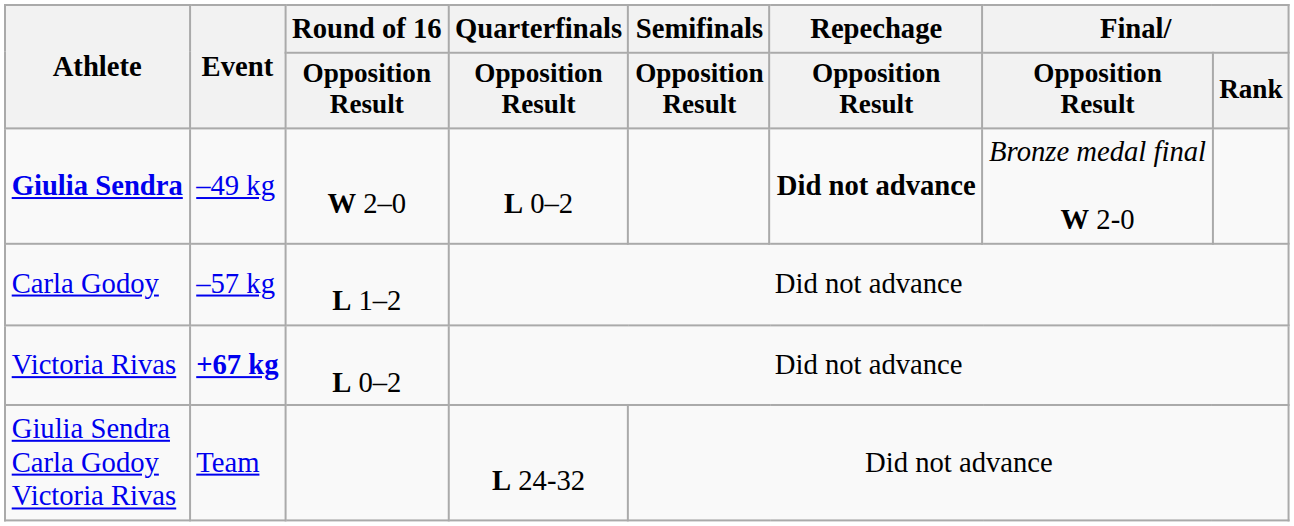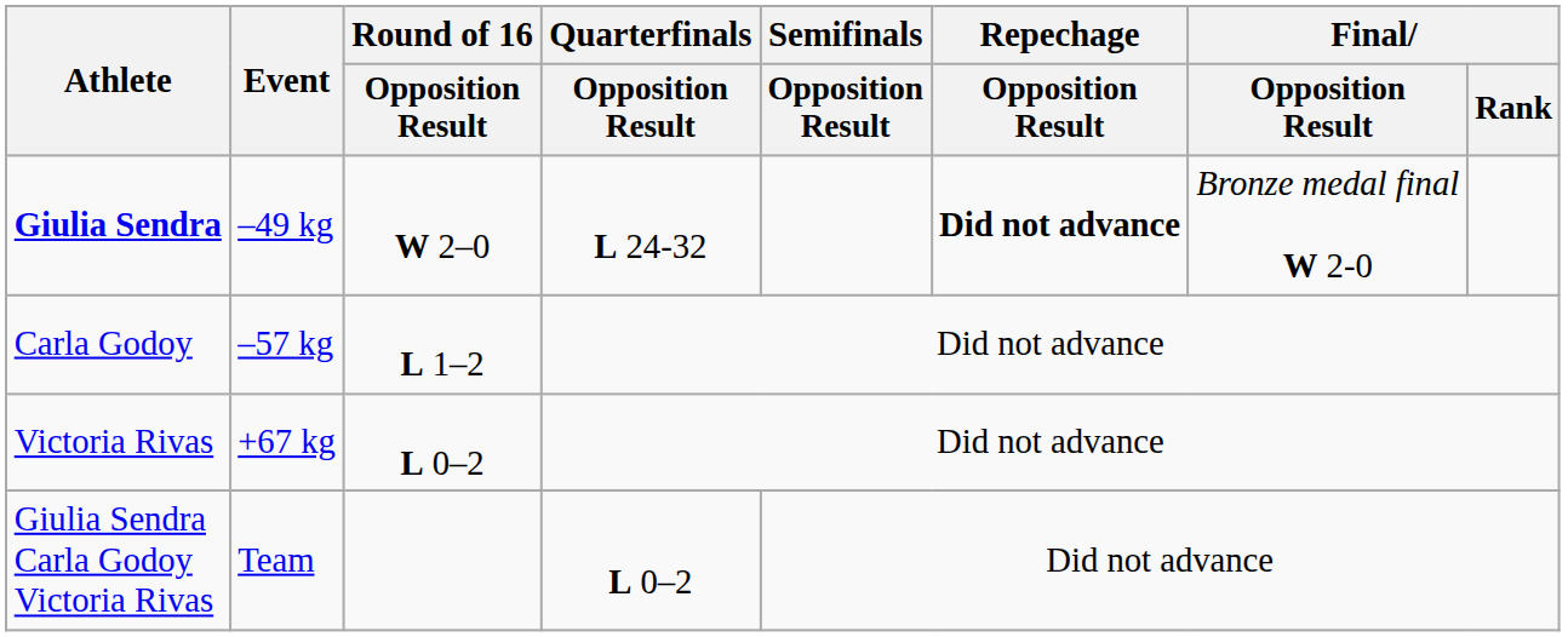 <table class=wikitable style=font-size:90%;text-align:center>
 <tr>
 <th rowspan=2>Athlete</th>
 <th rowspan=2>Event</th>
 <th>Round of 16</th>
 <th>Quarterfinals</th>
 <th>Semifinals</th>
 <th>Repechage</th>
 <th colspan=2>Final/ </th>
 </tr>
 <tr style=font-size:95%>
 <th>Opposition<br>Result</th>
 <th>Opposition<br>Result</th>
 <th>Opposition<br>Result</th>
 <th>Opposition<br>Result</th>
 <th>Opposition<br>Result</th>
 <th>Rank</th>
 </tr>
 <tr align=center>
 <td align=left><strong><a href='#'>Giulia Sendra</a></strong></td>
 <td align=left><a href='#'>–49 kg</a></td>
 <td><br><strong>W</strong> 2–0</td>
-<td><br><strong>L</strong> 0–2</td>
+<td><br><strong>L</strong> 24-32</td>
 <td></td>
 <td><strong>Did not advance</strong></td>
 <td><em>Bronze medal final</em><br><br><strong>W</strong> 2-0</td>
 <td></td>
 </tr>
 <tr align=center>
 <td align=left><a href='#'>Carla Godoy</a></td>
 <td align=left><a href='#'>–57 kg</a></td>
 <td><br><strong>L</strong> 1–2</td>
 <td colspan=5>Did not advance</td>
 </tr>
 <tr align=center>
 <td align=left><a href='#'>Victoria Rivas</a></td>
-<td align=left><strong><a href='#'>+67 kg</a></strong></td>
+<td align=left><a href='#'>+67 kg</a></td>
 <td><br><strong>L</strong> 0–2</td>
 <td colspan=5>Did not advance</td>
 </tr>
 <tr>
 <td align=left><a href='#'>Giulia Sendra</a><br><a href='#'>Carla Godoy</a><br><a href='#'>Victoria Rivas</a></td>
 <td align=left><a href='#'>Team</a></td>
 <td></td>
-<td><br><strong>L</strong> 24-32</td>
+<td><br><strong>L</strong> 0–2</td>
 <td colspan=4>Did not advance</td>
 </tr>
 </table>
